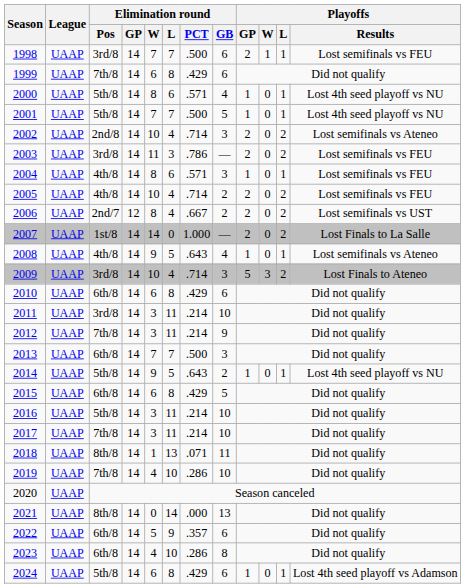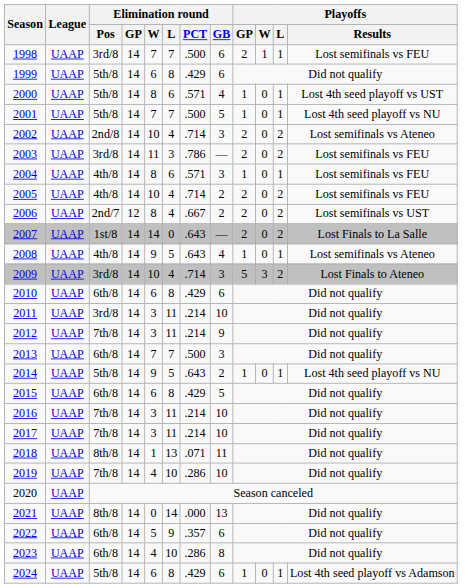 <table class="wikitable" style="text-align:center; font-size:90%">
 <tr>
 <th rowspan="2">Season</th>
 <th rowspan="2">League</th>
 <th colspan="6">Elimination round</th>
 <th colspan="4">Playoffs</th>
 </tr>
 <tr>
 <th>Pos</th>
 <th>GP</th>
 <th>W</th>
 <th>L</th>
 <th><a href='#'>PCT</a></th>
 <th><a href='#'>GB</a></th>
 <th>GP</th>
 <th>W</th>
 <th>L</th>
 <th>Results</th>
 </tr>
 <tr>
 <td><a href='#'>1998</a></td>
 <td><a href='#'>UAAP</a></td>
 <td>3rd/8</td>
 <td>14</td>
 <td>7</td>
 <td>7</td>
 <td>.500</td>
 <td>6</td>
 <td>2</td>
 <td>1</td>
 <td>1</td>
 <td>Lost semifinals vs FEU</td>
 </tr>
 <tr>
 <td><a href='#'>1999</a></td>
 <td><a href='#'>UAAP</a></td>
-<td>7th/8</td>
+<td>5th/8</td>
 <td>14</td>
 <td>6</td>
 <td>8</td>
 <td>.429</td>
 <td>6</td>
 <td colspan="4">Did not qualify</td>
 </tr>
 <tr>
 <td><a href='#'>2000</a></td>
 <td><a href='#'>UAAP</a></td>
 <td>5th/8</td>
 <td>14</td>
 <td>8</td>
 <td>6</td>
 <td>.571</td>
 <td>4</td>
 <td>1</td>
 <td>0</td>
 <td>1</td>
-<td>Lost 4th seed playoff vs NU</td>
+<td>Lost 4th seed playoff vs UST</td>
 </tr>
 <tr>
 <td><a href='#'>2001</a></td>
 <td><a href='#'>UAAP</a></td>
 <td>5th/8</td>
 <td>14</td>
 <td>7</td>
 <td>7</td>
 <td>.500</td>
 <td>5</td>
 <td>1</td>
 <td>0</td>
 <td>1</td>
 <td>Lost 4th seed playoff vs NU</td>
 </tr>
 <tr>
 <td><a href='#'>2002</a></td>
 <td><a href='#'>UAAP</a></td>
 <td>2nd/8</td>
 <td>14</td>
 <td>10</td>
 <td>4</td>
 <td>.714</td>
 <td>3</td>
 <td>2</td>
 <td>0</td>
 <td>2</td>
 <td>Lost semifinals vs Ateneo</td>
 </tr>
 <tr>
 <td><a href='#'>2003</a></td>
 <td><a href='#'>UAAP</a></td>
 <td>3rd/8</td>
 <td>14</td>
 <td>11</td>
 <td>3</td>
 <td>.786</td>
 <td>—</td>
 <td>2</td>
 <td>0</td>
 <td>2</td>
 <td>Lost semifinals vs FEU</td>
 </tr>
 <tr>
 <td><a href='#'>2004</a></td>
 <td><a href='#'>UAAP</a></td>
 <td>4th/8</td>
 <td>14</td>
 <td>8</td>
 <td>6</td>
 <td>.571</td>
 <td>3</td>
 <td>1</td>
 <td>0</td>
 <td>1</td>
 <td>Lost semifinals vs FEU</td>
 </tr>
 <tr>
 <td><a href='#'>2005</a></td>
 <td><a href='#'>UAAP</a></td>
 <td>4th/8</td>
 <td>14</td>
 <td>10</td>
 <td>4</td>
 <td>.714</td>
 <td>2</td>
 <td>2</td>
 <td>0</td>
 <td>2</td>
 <td>Lost semifinals vs FEU</td>
 </tr>
 <tr>
 <td><a href='#'>2006</a></td>
 <td><a href='#'>UAAP</a></td>
 <td>2nd/7</td>
 <td>12</td>
 <td>8</td>
 <td>4</td>
 <td>.667</td>
 <td>2</td>
 <td>2</td>
 <td>0</td>
 <td>2</td>
 <td>Lost semifinals vs UST</td>
 </tr>
 <tr style="background:silver">
 <td><a href='#'>2007</a></td>
 <td><a href='#'>UAAP</a></td>
 <td>1st/8</td>
 <td>14</td>
 <td>14</td>
 <td>0</td>
-<td>1.000</td>
+<td>.643</td>
 <td>—</td>
 <td>2</td>
 <td>0</td>
 <td>2</td>
 <td>Lost Finals to La Salle</td>
 </tr>
 <tr>
 <td><a href='#'>2008</a></td>
 <td><a href='#'>UAAP</a></td>
 <td>4th/8</td>
 <td>14</td>
 <td>9</td>
 <td>5</td>
 <td>.643</td>
 <td>4</td>
 <td>1</td>
 <td>0</td>
 <td>1</td>
 <td>Lost semifinals vs Ateneo</td>
 </tr>
 <tr style="background:silver">
 <td><a href='#'>2009</a></td>
 <td><a href='#'>UAAP</a></td>
 <td>3rd/8</td>
 <td>14</td>
 <td>10</td>
 <td>4</td>
 <td>.714</td>
 <td>3</td>
 <td>5</td>
 <td>3</td>
 <td>2</td>
 <td>Lost Finals to Ateneo</td>
 </tr>
 <tr>
 <td><a href='#'>2010</a></td>
 <td><a href='#'>UAAP</a></td>
 <td>6th/8</td>
 <td>14</td>
 <td>6</td>
 <td>8</td>
 <td>.429</td>
 <td>6</td>
 <td colspan="4">Did not qualify</td>
 </tr>
 <tr>
 <td><a href='#'>2011</a></td>
 <td><a href='#'>UAAP</a></td>
 <td>3rd/8</td>
 <td>14</td>
 <td>3</td>
 <td>11</td>
 <td>.214</td>
 <td>10</td>
 <td colspan="4">Did not qualify</td>
 </tr>
 <tr>
 <td><a href='#'>2012</a></td>
 <td><a href='#'>UAAP</a></td>
 <td>7th/8</td>
 <td>14</td>
 <td>3</td>
 <td>11</td>
 <td>.214</td>
 <td>9</td>
 <td colspan="4">Did not qualify</td>
 </tr>
 <tr>
 <td><a href='#'>2013</a></td>
 <td><a href='#'>UAAP</a></td>
 <td>6th/8</td>
 <td>14</td>
 <td>7</td>
 <td>7</td>
 <td>.500</td>
 <td>3</td>
 <td colspan="4">Did not qualify</td>
 </tr>
 <tr>
 <td><a href='#'>2014</a></td>
 <td><a href='#'>UAAP</a></td>
 <td>5th/8</td>
 <td>14</td>
 <td>9</td>
 <td>5</td>
 <td>.643</td>
 <td>2</td>
 <td>1</td>
 <td>0</td>
 <td>1</td>
 <td>Lost 4th seed playoff vs NU</td>
 </tr>
 <tr>
 <td><a href='#'>2015</a></td>
 <td><a href='#'>UAAP</a></td>
 <td>6th/8</td>
 <td>14</td>
 <td>6</td>
 <td>8</td>
 <td>.429</td>
 <td>5</td>
 <td colspan="4">Did not qualify</td>
 </tr>
 <tr>
 <td><a href='#'>2016</a></td>
 <td><a href='#'>UAAP</a></td>
-<td>5th/8</td>
+<td>7th/8</td>
 <td>14</td>
 <td>3</td>
 <td>11</td>
 <td>.214</td>
 <td>10</td>
 <td colspan="4">Did not qualify</td>
 </tr>
 <tr>
 <td><a href='#'>2017</a></td>
 <td><a href='#'>UAAP</a></td>
 <td>7th/8</td>
 <td>14</td>
 <td>3</td>
 <td>11</td>
 <td>.214</td>
 <td>10</td>
 <td colspan="4">Did not qualify</td>
 </tr>
 <tr>
 <td><a href='#'>2018</a></td>
 <td><a href='#'>UAAP</a></td>
 <td>8th/8</td>
 <td>14</td>
 <td>1</td>
 <td>13</td>
 <td>.071</td>
 <td>11</td>
 <td colspan="4">Did not qualify</td>
 </tr>
 <tr>
 <td><a href='#'>2019</a></td>
 <td><a href='#'>UAAP</a></td>
 <td>7th/8</td>
 <td>14</td>
 <td>4</td>
 <td>10</td>
 <td>.286</td>
 <td>10</td>
 <td colspan="4">Did not qualify</td>
 </tr>
 <tr>
 <td>2020</td>
 <td><a href='#'>UAAP</a></td>
 <td colspan="10">Season canceled</td>
 </tr>
 <tr>
 <td><a href='#'>2021</a></td>
 <td><a href='#'>UAAP</a></td>
 <td>8th/8</td>
 <td>14</td>
 <td>0</td>
 <td>14</td>
 <td>.000</td>
 <td>13</td>
 <td colspan="4">Did not qualify</td>
 </tr>
 <tr>
 <td><a href='#'>2022</a></td>
 <td><a href='#'>UAAP</a></td>
 <td>6th/8</td>
 <td>14</td>
 <td>5</td>
 <td>9</td>
 <td>.357</td>
 <td>6</td>
 <td colspan="4">Did not qualify</td>
 </tr>
 <tr>
 <td><a href='#'>2023</a></td>
 <td><a href='#'>UAAP</a></td>
 <td>6th/8</td>
 <td>14</td>
 <td>4</td>
 <td>10</td>
 <td>.286</td>
 <td>8</td>
 <td colspan="4">Did not qualify</td>
 </tr>
 <tr>
 <td><a href='#'>2024</a></td>
 <td><a href='#'>UAAP</a></td>
 <td>5th/8</td>
 <td>14</td>
 <td>6</td>
 <td>8</td>
 <td>.429</td>
 <td>6</td>
 <td>1</td>
 <td>0</td>
 <td>1</td>
 <td>Lost 4th seed playoff vs Adamson</td>
 </tr>
 </table>
